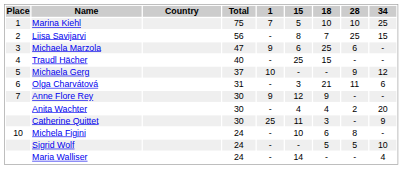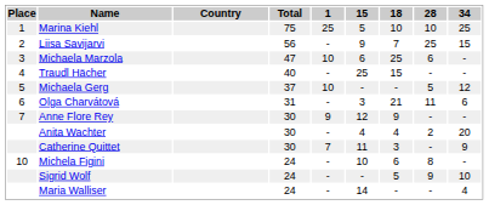 <table border="0" style="border: 1px solid #999; background-color:#FFFFFF; text-align:center; font-size:86%; line-height:15px;">
 <tr align="center" bgcolor="#CCCCCC">
 <th width=35>Place</th>
 <th width=170>Name</th>
 <th width=120>Country</th>
 <th width=50>Total</th>
 <th width=40>1</th>
 <th width=40>15</th>
 <th width=40>18</th>
 <th width=40>28</th>
 <th width=40>34</th>
 </tr>
 <tr bgcolor="#EFEFEF">
 <td>1</td>
 <td align="left"><a href='#'>Marina Kiehl</a></td>
 <td align="left"></td>
 <td>75</td>
-<td>7</td>
+<td>25</td>
 <td>5</td>
 <td>10</td>
 <td>10</td>
 <td>25</td>
 </tr>
 <tr>
 <td>2</td>
 <td align="left"><a href='#'>Liisa Savijarvi</a></td>
 <td align="left"></td>
 <td>56</td>
 <td>-</td>
-<td>8</td>
+<td>9</td>
 <td>7</td>
 <td>25</td>
 <td>15</td>
 </tr>
 <tr bgcolor="#EFEFEF">
 <td>3</td>
 <td align="left"><a href='#'>Michaela Marzola</a></td>
 <td align="left"></td>
 <td>47</td>
-<td>9</td>
+<td>10</td>
 <td>6</td>
 <td>25</td>
 <td>6</td>
 <td>-</td>
 </tr>
 <tr>
 <td>4</td>
 <td align="left"><a href='#'>Traudl Hächer</a></td>
 <td align="left"></td>
 <td>40</td>
 <td>-</td>
 <td>25</td>
 <td>15</td>
 <td>-</td>
 <td>-</td>
 </tr>
 <tr bgcolor="#EFEFEF">
 <td>5</td>
 <td align="left"><a href='#'>Michaela Gerg</a></td>
 <td align="left"></td>
 <td>37</td>
 <td>10</td>
 <td>-</td>
 <td>-</td>
-<td>9</td>
+<td>5</td>
 <td>12</td>
 </tr>
 <tr>
 <td>6</td>
 <td align="left"><a href='#'>Olga Charvátová</a></td>
 <td align="left"></td>
 <td>31</td>
 <td>-</td>
 <td>3</td>
 <td>21</td>
 <td>11</td>
 <td>6</td>
 </tr>
 <tr bgcolor="#EFEFEF">
 <td>7</td>
 <td align="left"><a href='#'>Anne Flore Rey</a></td>
 <td align="left"></td>
 <td>30</td>
 <td>9</td>
 <td>12</td>
 <td>9</td>
 <td>-</td>
 <td>-</td>
 </tr>
 <tr>
 <td></td>
 <td align="left"><a href='#'>Anita Wachter</a></td>
 <td align="left"></td>
 <td>30</td>
 <td>-</td>
 <td>4</td>
 <td>4</td>
 <td>2</td>
 <td>20</td>
 </tr>
 <tr bgcolor="#EFEFEF">
 <td></td>
 <td align="left"><a href='#'>Catherine Quittet</a></td>
 <td align="left"></td>
 <td>30</td>
-<td>25</td>
+<td>7</td>
 <td>11</td>
 <td>3</td>
 <td>-</td>
 <td>9</td>
 </tr>
 <tr>
 <td>10</td>
 <td align="left"><a href='#'>Michela Figini</a></td>
 <td align="left"></td>
 <td>24</td>
 <td>-</td>
 <td>10</td>
 <td>6</td>
 <td>8</td>
 <td>-</td>
 </tr>
 <tr bgcolor="#EFEFEF">
 <td></td>
 <td align="left"><a href='#'>Sigrid Wolf</a></td>
 <td align="left"></td>
 <td>24</td>
 <td>-</td>
 <td>-</td>
 <td>5</td>
-<td>5</td>
+<td>9</td>
 <td>10</td>
 </tr>
 <tr>
 <td></td>
 <td align="left"><a href='#'>Maria Walliser</a></td>
 <td align="left"></td>
 <td>24</td>
 <td>-</td>
 <td>14</td>
 <td>-</td>
 <td>-</td>
 <td>4</td>
 </tr>
 </table>
